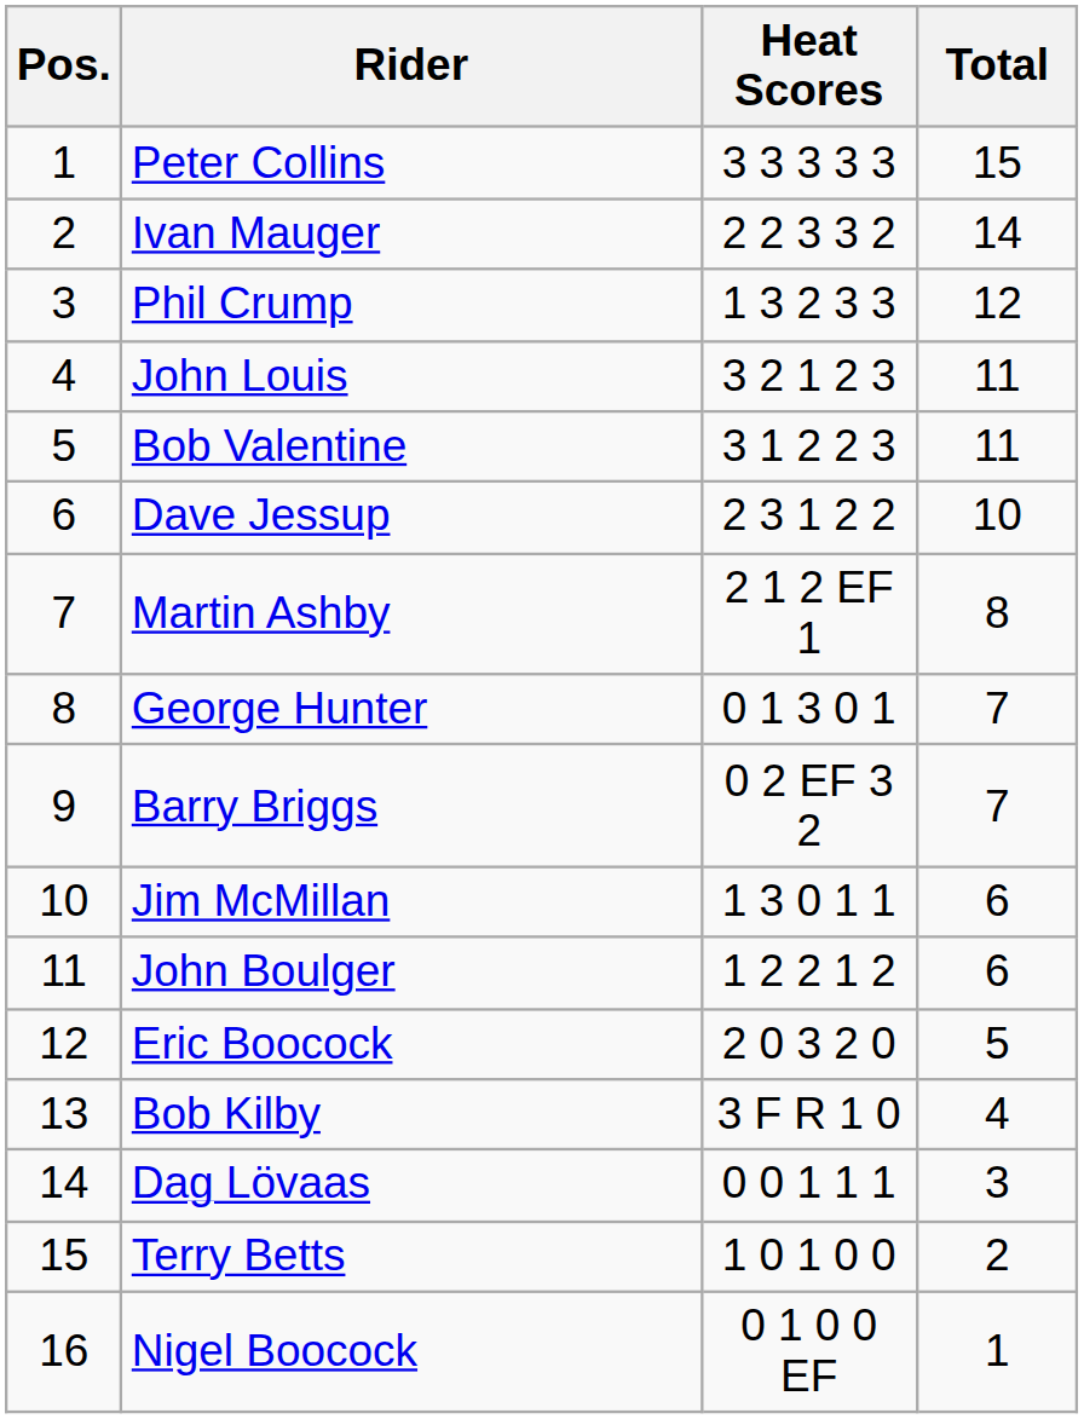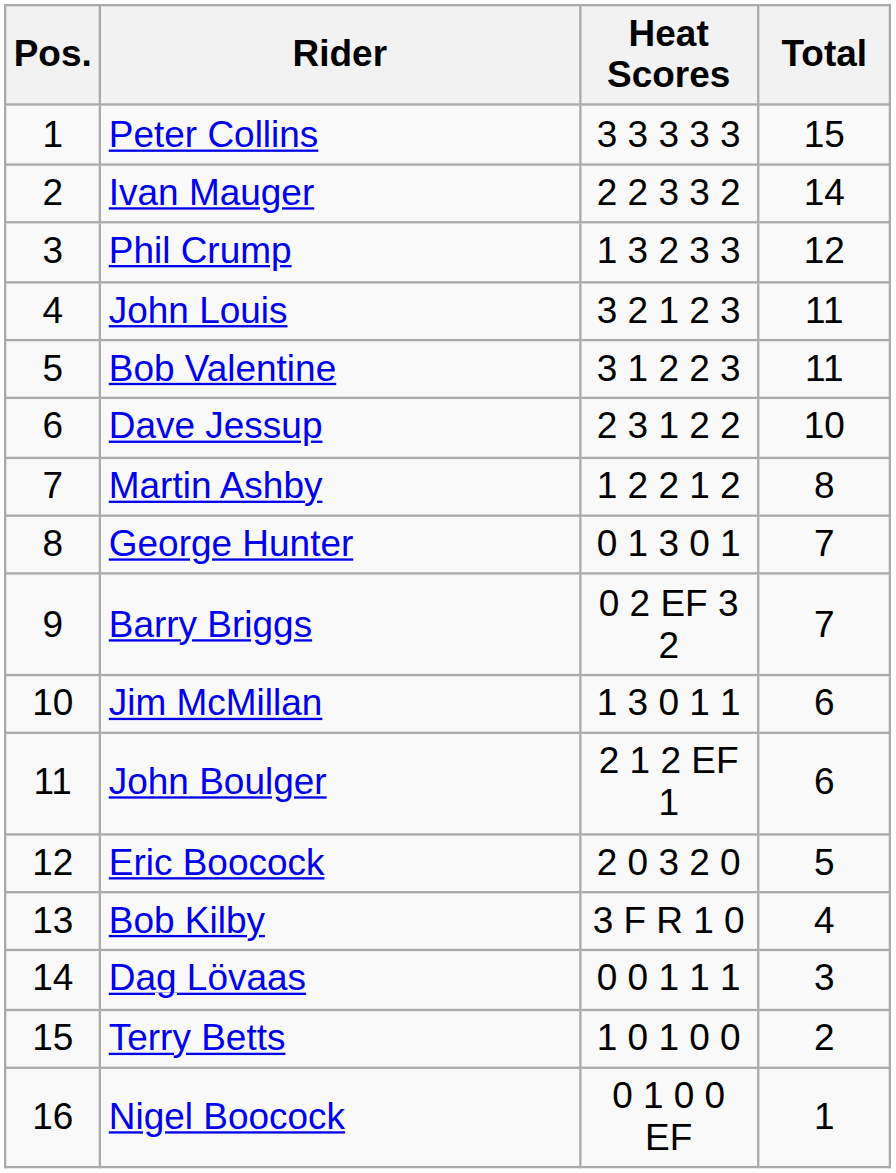 <table class=wikitable>
 <tr>
 <th width=25px>Pos.</th>
 <th width=200px>Rider</th>
 <th width=70px>Heat Scores</th>
 <th width=50px>Total</th>
 </tr>
 <tr align=center >
 <td>1</td>
 <td align=left> <a href='#'>Peter Collins</a></td>
 <td>3	3	3	3	3</td>
 <td>15</td>
 </tr>
 <tr align=center>
 <td>2</td>
 <td align=left> <a href='#'>Ivan Mauger</a></td>
 <td>2	2	3	3	2</td>
 <td>14</td>
 </tr>
 <tr align=center>
 <td>3</td>
 <td align=left> <a href='#'>Phil Crump</a></td>
 <td>1	3	2	3	3</td>
 <td>12</td>
 </tr>
 <tr align=center>
 <td>4</td>
 <td align=left> <a href='#'>John Louis</a></td>
 <td>3	2	1	2	3</td>
 <td>11</td>
 </tr>
 <tr align=center>
 <td>5</td>
 <td align=left> <a href='#'>Bob Valentine</a></td>
 <td>3	1	2	2	3</td>
 <td>11</td>
 </tr>
 <tr align=center>
 <td>6</td>
 <td align=left> <a href='#'>Dave Jessup</a></td>
 <td>2	3	1	2	2</td>
 <td>10</td>
 </tr>
 <tr align=center>
 <td>7</td>
 <td align=left> <a href='#'>Martin Ashby</a></td>
-<td>2	1	2	EF	1</td>
+<td>1	2	2	1	2</td>
 <td>8</td>
 </tr>
 <tr align=center>
 <td>8</td>
 <td align=left> <a href='#'>George Hunter</a></td>
 <td>0	1	3	0	1</td>
 <td>7</td>
 </tr>
 <tr align=center>
 <td>9</td>
 <td align=left> <a href='#'>Barry Briggs</a></td>
 <td>0	2	EF	3	2</td>
 <td>7</td>
 </tr>
 <tr align=center>
 <td>10</td>
 <td align=left> <a href='#'>Jim McMillan</a></td>
 <td>1	3	0	1	1</td>
 <td>6</td>
 </tr>
 <tr align=center>
 <td>11</td>
 <td align=left> <a href='#'>John Boulger</a></td>
-<td>1	2	2	1	2</td>
+<td>2	1	2	EF	1</td>
 <td>6</td>
 </tr>
 <tr align=center>
 <td>12</td>
 <td align=left> <a href='#'>Eric Boocock</a></td>
 <td>2	0	3	2	0</td>
 <td>5</td>
 </tr>
 <tr align=center>
 <td>13</td>
 <td align=left> <a href='#'>Bob Kilby</a></td>
 <td>3	F	R	1	0</td>
 <td>4</td>
 </tr>
 <tr align=center>
 <td>14</td>
 <td align=left> <a href='#'>Dag Lövaas</a></td>
 <td>0	0	1	1	1</td>
 <td>3</td>
 </tr>
 <tr align=center>
 <td>15</td>
 <td align=left> <a href='#'>Terry Betts</a></td>
 <td>1	0	1	0	0</td>
 <td>2</td>
 </tr>
 <tr align=center>
 <td>16</td>
 <td align=left> <a href='#'>Nigel Boocock</a></td>
 <td>0	1	0	0	EF</td>
 <td>1</td>
 </tr>
 </table>
